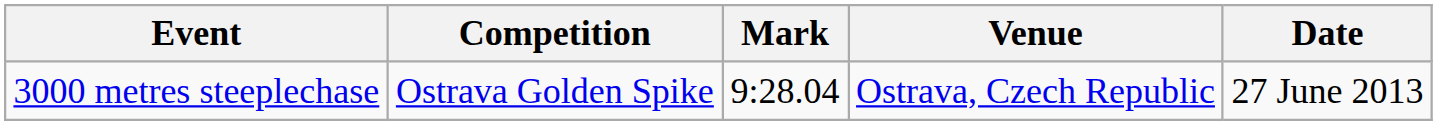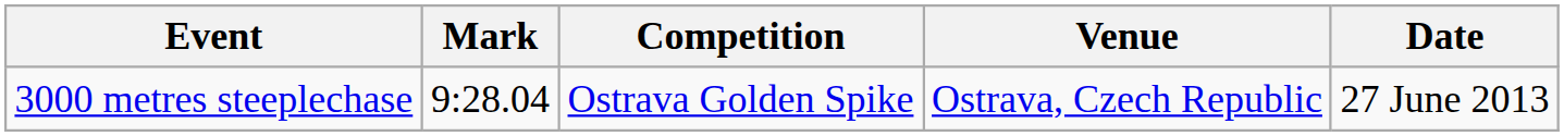 <table class=wikitable>
 <tr>
 <th>Event</th>
+<th>Mark</th>
 <th>Competition</th>
-<th>Mark</th>
 <th>Venue</th>
 <th>Date</th>
 </tr>
 <tr>
 <td><a href='#'>3000 metres steeplechase</a></td>
+<td>9:28.04</td>
 <td><a href='#'>Ostrava Golden Spike</a></td>
-<td>9:28.04</td>
 <td><a href='#'>Ostrava, Czech Republic</a></td>
 <td>27 June 2013</td>
 </tr>
 </table>
